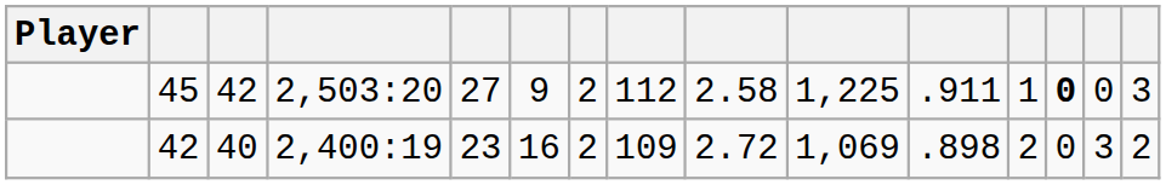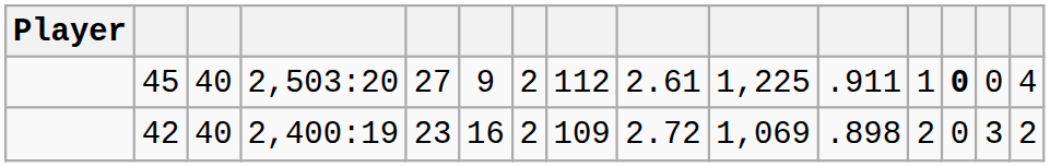 <table class="wikitable sortable" style="text-align:center;">
 <tr>
 <th>Player</th>
 <th></th>
 <th></th>
 <th></th>
 <th></th>
 <th></th>
 <th></th>
 <th></th>
 <th></th>
 <th></th>
 <th></th>
 <th></th>
 <th></th>
 <th></th>
 <th></th>
 </tr>
 <tr>
 <td></td>
 <td>45</td>
-<td>42</td>
+<td>40</td>
 <td>2,503:20</td>
 <td>27</td>
 <td>9</td>
 <td>2</td>
 <td>112</td>
-<td>2.58</td>
+<td>2.61</td>
 <td>1,225</td>
 <td>.911</td>
 <td>1</td>
 <td><strong>0</strong></td>
 <td>0</td>
-<td>3</td>
+<td>4</td>
 </tr>
 <tr>
 <td></td>
 <td>42</td>
 <td>40</td>
 <td>2,400:19</td>
 <td>23</td>
 <td>16</td>
 <td>2</td>
 <td>109</td>
 <td>2.72</td>
 <td>1,069</td>
 <td>.898</td>
 <td>2</td>
 <td>0</td>
 <td>3</td>
 <td>2</td>
 </tr>
 </table>
